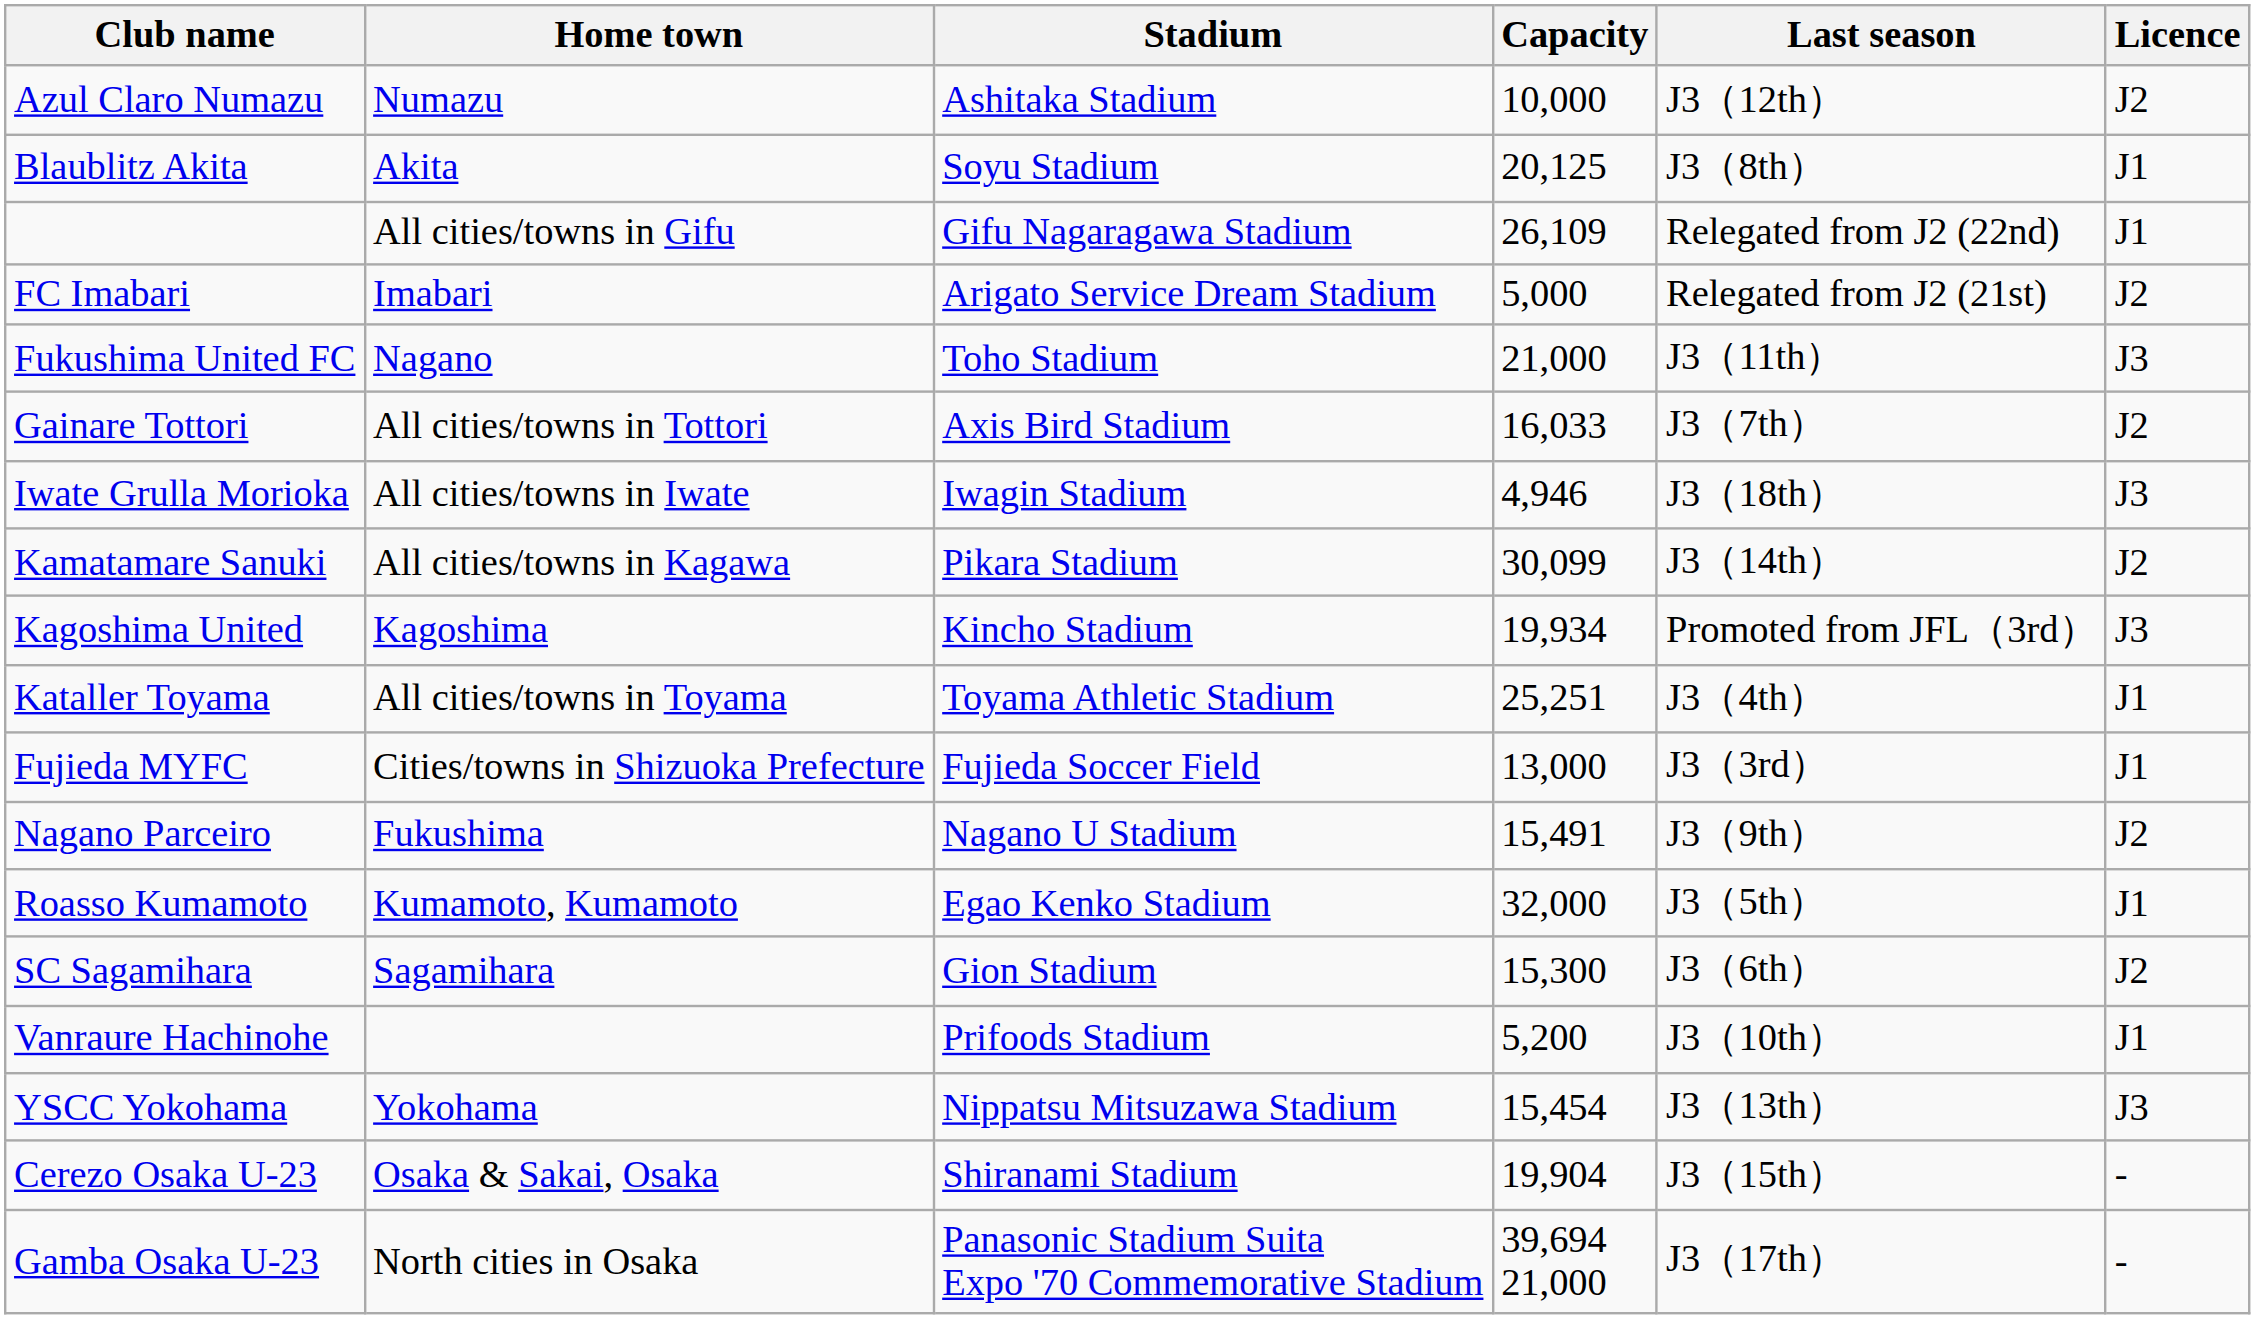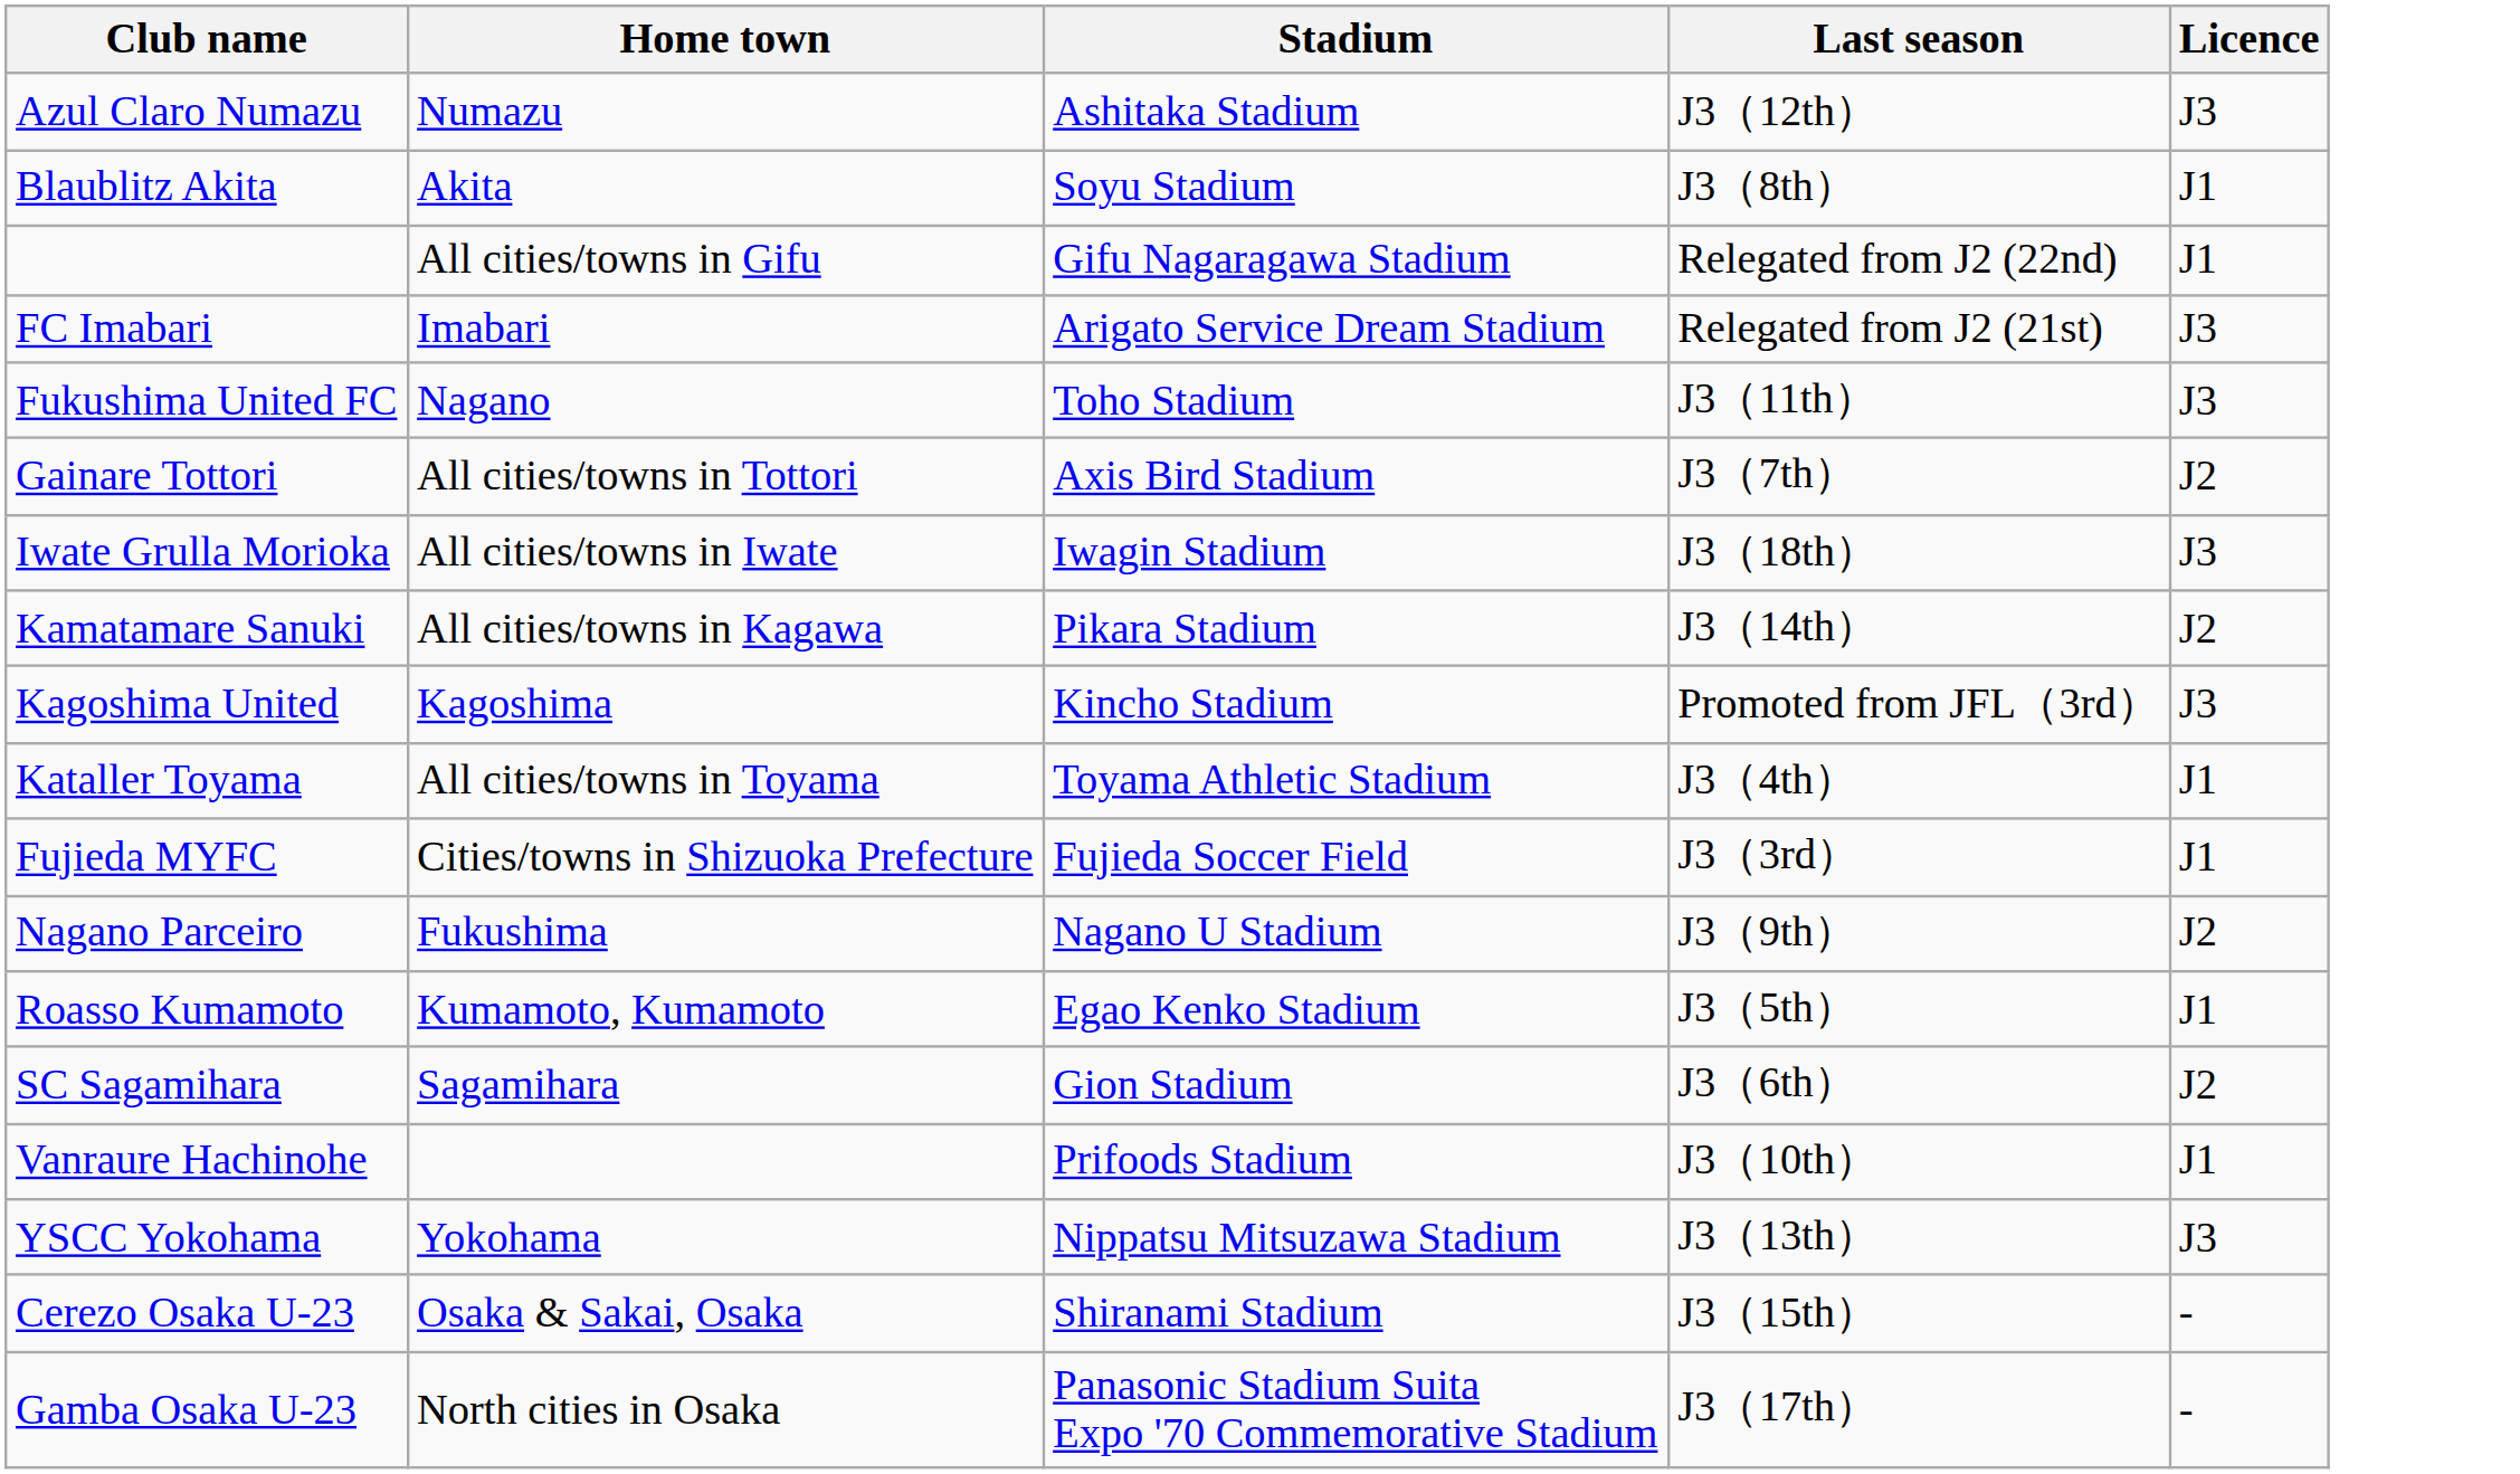 <table class="wikitable sortable">
 <tr>
 <th>Club name</th>
 <th>Home town</th>
 <th>Stadium</th>
-<th>Capacity</th>
 <th>Last season</th>
 <th>Licence</th>
 </tr>
 <tr>
 <td><a href='#'>Azul Claro Numazu</a></td>
 <td><a href='#'>Numazu</a></td>
 <td><a href='#'>Ashitaka Stadium</a></td>
-<td>10,000</td>
 <td>J3（12th）</td>
-<td>J2</td>
+<td>J3</td>
 </tr>
 <tr>
 <td><a href='#'>Blaublitz Akita</a></td>
 <td><a href='#'>Akita</a></td>
 <td><a href='#'>Soyu Stadium</a></td>
-<td>20,125</td>
 <td>J3（8th）</td>
 <td>J1</td>
 </tr>
 <tr>
 <td></td>
 <td>All cities/towns in <a href='#'>Gifu</a></td>
 <td><a href='#'>Gifu Nagaragawa Stadium</a></td>
-<td>26,109</td>
 <td> Relegated from J2 (22nd)</td>
 <td>J1</td>
 </tr>
 <tr>
 <td><a href='#'>FC Imabari</a></td>
 <td><a href='#'>Imabari</a></td>
 <td><a href='#'>Arigato Service Dream Stadium</a></td>
-<td>5,000</td>
 <td> Relegated from J2 (21st)</td>
-<td>J2</td>
+<td>J3</td>
 </tr>
 <tr>
 <td><a href='#'>Fukushima United FC</a></td>
 <td><a href='#'>Nagano</a></td>
 <td><a href='#'>Toho Stadium</a></td>
-<td>21,000</td>
 <td>J3（11th）</td>
 <td>J3</td>
 </tr>
 <tr>
 <td><a href='#'>Gainare Tottori</a></td>
 <td>All cities/towns in <a href='#'>Tottori</a> </td>
 <td><a href='#'>Axis Bird Stadium</a></td>
-<td>16,033</td>
 <td>J3（7th）</td>
 <td>J2</td>
 </tr>
 <tr>
 <td><a href='#'>Iwate Grulla Morioka</a></td>
 <td>All cities/towns in <a href='#'>Iwate</a></td>
 <td><a href='#'>Iwagin Stadium</a></td>
-<td>4,946</td>
 <td>J3（18th）</td>
 <td>J3</td>
 </tr>
 <tr>
 <td><a href='#'>Kamatamare Sanuki</a></td>
 <td>All cities/towns in <a href='#'>Kagawa</a> </td>
 <td><a href='#'>Pikara Stadium</a></td>
-<td>30,099</td>
 <td>J3（14th）</td>
 <td>J2</td>
 </tr>
 <tr>
 <td><a href='#'>Kagoshima United</a></td>
 <td><a href='#'>Kagoshima</a></td>
 <td><a href='#'>Kincho Stadium</a></td>
-<td>19,934</td>
 <td> Promoted from JFL（3rd）</td>
 <td>J3</td>
 </tr>
 <tr>
 <td><a href='#'>Kataller Toyama</a></td>
 <td>All cities/towns in <a href='#'>Toyama</a></td>
 <td><a href='#'>Toyama Athletic Stadium</a></td>
-<td>25,251</td>
 <td>J3（4th）</td>
 <td>J1</td>
 </tr>
 <tr>
 <td><a href='#'>Fujieda MYFC</a></td>
 <td>Cities/towns in <a href='#'>Shizuoka Prefecture</a></td>
 <td><a href='#'>Fujieda Soccer Field</a></td>
-<td>13,000</td>
 <td>J3（3rd）</td>
 <td>J1</td>
 </tr>
 <tr>
 <td><a href='#'>Nagano Parceiro</a></td>
 <td><a href='#'>Fukushima</a></td>
 <td><a href='#'>Nagano U Stadium</a></td>
-<td>15,491</td>
 <td>J3（9th）</td>
 <td>J2</td>
 </tr>
 <tr>
 <td><a href='#'>Roasso Kumamoto</a></td>
 <td><a href='#'>Kumamoto</a>, <a href='#'>Kumamoto</a></td>
 <td><a href='#'>Egao Kenko Stadium</a></td>
-<td>32,000</td>
 <td>J3（5th）</td>
 <td>J1</td>
 </tr>
 <tr>
 <td><a href='#'>SC Sagamihara</a></td>
 <td><a href='#'>Sagamihara</a></td>
 <td><a href='#'>Gion Stadium</a></td>
-<td>15,300</td>
 <td>J3（6th）</td>
 <td>J2</td>
 </tr>
 <tr>
 <td><a href='#'>Vanraure Hachinohe</a></td>
 <td></td>
 <td><a href='#'>Prifoods Stadium</a></td>
-<td>5,200</td>
 <td>J3（10th）</td>
 <td>J1</td>
 </tr>
 <tr>
 <td><a href='#'>YSCC Yokohama</a></td>
 <td><a href='#'>Yokohama</a></td>
 <td><a href='#'>Nippatsu Mitsuzawa Stadium</a></td>
-<td>15,454</td>
 <td>J3（13th）</td>
 <td>J3</td>
 </tr>
 <tr>
 <td><a href='#'>Cerezo Osaka U-23</a></td>
 <td><a href='#'>Osaka</a> & <a href='#'>Sakai</a>, <a href='#'>Osaka</a></td>
 <td><a href='#'>Shiranami Stadium</a></td>
-<td>19,904</td>
 <td>J3（15th）</td>
 <td>-</td>
 </tr>
 <tr>
 <td><a href='#'>Gamba Osaka U-23</a></td>
 <td>North cities in Osaka</td>
 <td><a href='#'>Panasonic Stadium Suita</a><br> <a href='#'>Expo '70 Commemorative Stadium</a></td>
-<td>39,694<br> 21,000</td>
 <td>J3（17th）</td>
 <td>-</td>
 </tr>
 </table>
